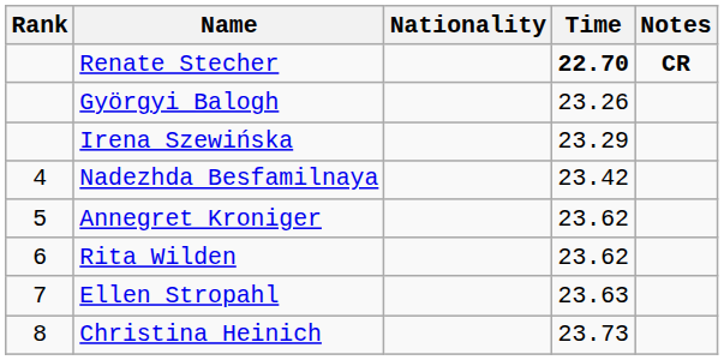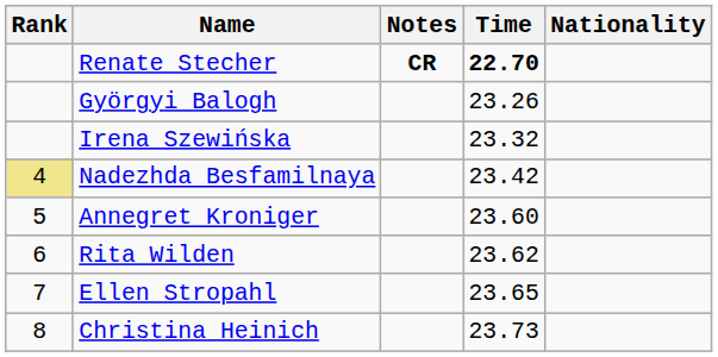 <table class="wikitable sortable" style="text-align:center">
 <tr>
 <th>Rank</th>
 <th>Name</th>
+<th>Notes</th>
+<th>Time</th>
 <th>Nationality</th>
-<th>Time</th>
-<th>Notes</th>
 </tr>
 <tr>
 <td></td>
 <td align=left><a href='#'>Renate Stecher</a></td>
+<td><strong>CR</strong></td>
+<td><strong>22.70</strong></td>
 <td align=left></td>
-<td><strong>22.70</strong></td>
-<td><strong>CR</strong></td>
 </tr>
 <tr>
 <td></td>
 <td align=left><a href='#'>Györgyi Balogh</a></td>
+<td></td>
+<td>23.26</td>
 <td align=left></td>
-<td>23.26</td>
-<td></td>
 </tr>
 <tr>
 <td></td>
 <td align=left><a href='#'>Irena Szewińska</a></td>
+<td></td>
+<td>23.32</td>
 <td align=left></td>
-<td>23.29</td>
-<td></td>
 </tr>
 <tr>
-<td>4</td>
+<td style="background: khaki;">4</td>
 <td align=left><a href='#'>Nadezhda Besfamilnaya</a></td>
+<td></td>
+<td>23.42</td>
 <td align=left></td>
-<td>23.42</td>
-<td></td>
 </tr>
 <tr>
 <td>5</td>
 <td align=left><a href='#'>Annegret Kroniger</a></td>
+<td></td>
+<td>23.60</td>
 <td align=left></td>
-<td>23.62</td>
-<td></td>
 </tr>
 <tr>
 <td>6</td>
 <td align=left><a href='#'>Rita Wilden</a></td>
+<td></td>
+<td>23.62</td>
 <td align=left></td>
-<td>23.62</td>
-<td></td>
 </tr>
 <tr>
 <td>7</td>
 <td align=left><a href='#'>Ellen Stropahl</a></td>
+<td></td>
+<td>23.65</td>
 <td align=left></td>
-<td>23.63</td>
-<td></td>
 </tr>
 <tr>
 <td>8</td>
 <td align=left><a href='#'>Christina Heinich</a></td>
+<td></td>
+<td>23.73</td>
 <td align=left></td>
-<td>23.73</td>
-<td></td>
 </tr>
 </table>
